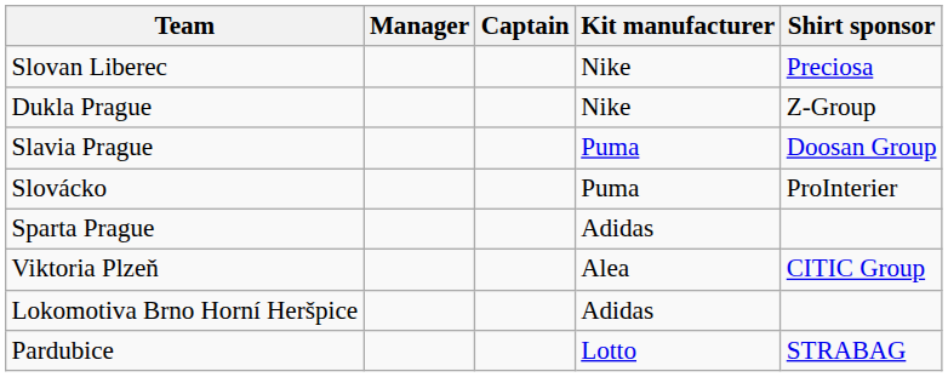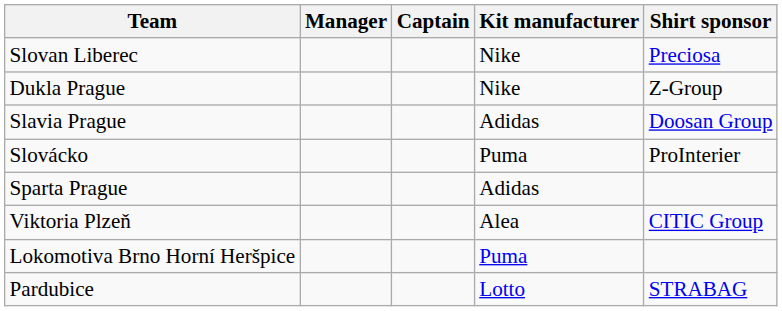 <table class="wikitable sortable" style="text-align: left;">
 <tr>
 <th>Team</th>
 <th>Manager</th>
 <th>Captain</th>
 <th>Kit manufacturer</th>
 <th>Shirt sponsor</th>
 </tr>
 <tr>
 <td>Slovan Liberec</td>
 <td> </td>
 <td> </td>
 <td>Nike</td>
 <td><a href='#'>Preciosa</a></td>
 </tr>
 <tr>
 <td>Dukla Prague</td>
 <td> </td>
 <td> </td>
 <td>Nike</td>
 <td>Z-Group</td>
 </tr>
 <tr>
 <td>Slavia Prague</td>
 <td> </td>
 <td> </td>
-<td><a href='#'>Puma</a></td>
+<td>Adidas</td>
 <td><a href='#'>Doosan Group</a></td>
 </tr>
 <tr>
 <td>Slovácko</td>
 <td> </td>
 <td> </td>
 <td>Puma</td>
 <td>ProInterier</td>
 </tr>
 <tr>
 <td>Sparta Prague</td>
 <td> </td>
 <td> </td>
 <td>Adidas</td>
 <td></td>
 </tr>
 <tr>
 <td>Viktoria Plzeň</td>
 <td> </td>
 <td> </td>
 <td>Alea</td>
 <td><a href='#'>CITIC Group</a></td>
 </tr>
 <tr>
 <td>Lokomotiva Brno Horní Heršpice</td>
 <td> </td>
 <td> </td>
-<td>Adidas</td>
+<td><a href='#'>Puma</a></td>
 <td></td>
 </tr>
 <tr>
 <td>Pardubice</td>
 <td> </td>
 <td> </td>
 <td><a href='#'>Lotto</a></td>
 <td><a href='#'>STRABAG</a></td>
 </tr>
 </table>
